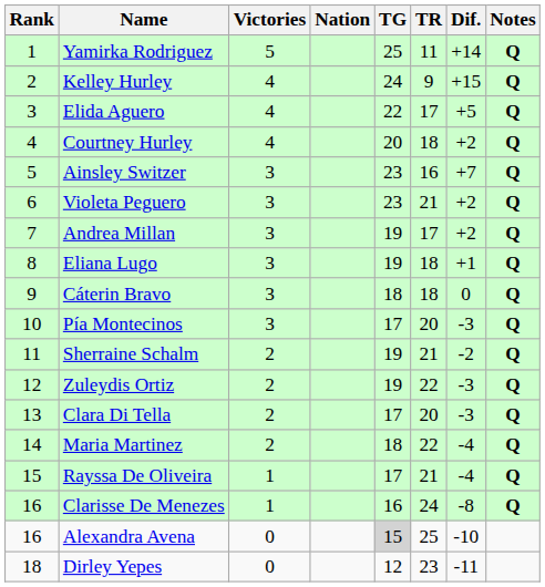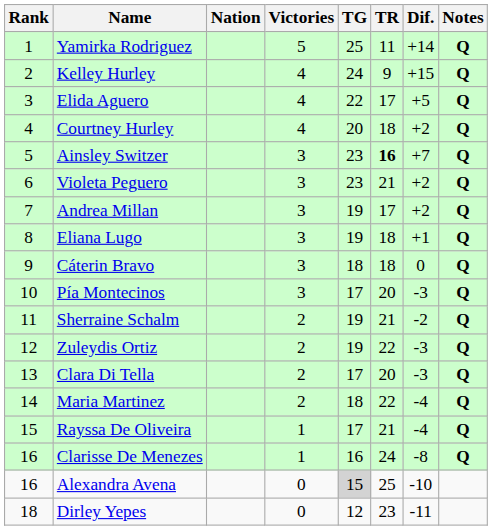 <table class="wikitable sortable" style="text-align:center">
 <tr>
 <th>Rank</th>
 <th>Name</th>
+<th>Nation</th>
 <th>Victories</th>
-<th>Nation</th>
 <th>TG</th>
 <th>TR</th>
 <th>Dif.</th>
 <th>Notes</th>
 </tr>
 <tr style="background:#cfc">
 <td>1</td>
 <td align=left><a href='#'>Yamirka Rodriguez</a></td>
+<td align=left></td>
 <td>5</td>
-<td align=left></td>
 <td>25</td>
 <td>11</td>
 <td>+14</td>
 <td><strong>Q</strong></td>
 </tr>
 <tr style="background:#cfc">
 <td>2</td>
 <td align=left><a href='#'>Kelley Hurley</a></td>
+<td align=left></td>
 <td>4</td>
-<td align=left></td>
 <td>24</td>
 <td>9</td>
 <td>+15</td>
 <td><strong>Q</strong></td>
 </tr>
 <tr style="background:#cfc">
 <td>3</td>
 <td align=left><a href='#'>Elida Aguero</a></td>
+<td align=left></td>
 <td>4</td>
-<td align=left></td>
 <td>22</td>
 <td>17</td>
 <td>+5</td>
 <td><strong>Q</strong></td>
 </tr>
 <tr style="background:#cfc">
 <td>4</td>
 <td align=left><a href='#'>Courtney Hurley</a></td>
+<td align=left></td>
 <td>4</td>
-<td align=left></td>
 <td>20</td>
 <td>18</td>
 <td>+2</td>
 <td><strong>Q</strong></td>
 </tr>
 <tr style="background:#cfc">
 <td>5</td>
 <td align=left><a href='#'>Ainsley Switzer</a></td>
+<td align=left></td>
 <td>3</td>
-<td align=left></td>
 <td>23</td>
-<td>16</td>
+<td><strong>16</strong></td>
 <td>+7</td>
 <td><strong>Q</strong></td>
 </tr>
 <tr style="background:#cfc">
 <td>6</td>
 <td align=left><a href='#'>Violeta Peguero</a></td>
+<td align=left></td>
 <td>3</td>
-<td align=left></td>
 <td>23</td>
 <td>21</td>
 <td>+2</td>
 <td><strong>Q</strong></td>
 </tr>
 <tr style="background:#cfc">
 <td>7</td>
 <td align=left><a href='#'>Andrea Millan</a></td>
+<td align=left></td>
 <td>3</td>
-<td align=left></td>
 <td>19</td>
 <td>17</td>
 <td>+2</td>
 <td><strong>Q</strong></td>
 </tr>
 <tr style="background:#cfc">
 <td>8</td>
 <td align=left><a href='#'>Eliana Lugo</a></td>
+<td align=left></td>
 <td>3</td>
-<td align=left></td>
 <td>19</td>
 <td>18</td>
 <td>+1</td>
 <td><strong>Q</strong></td>
 </tr>
 <tr style="background:#cfc">
 <td>9</td>
 <td align=left><a href='#'>Cáterin Bravo</a></td>
+<td align=left></td>
 <td>3</td>
-<td align=left></td>
 <td>18</td>
 <td>18</td>
 <td>0</td>
 <td><strong>Q</strong></td>
 </tr>
 <tr style="background:#cfc">
 <td>10</td>
 <td align=left><a href='#'>Pía Montecinos</a></td>
+<td align=left></td>
 <td>3</td>
-<td align=left></td>
 <td>17</td>
 <td>20</td>
 <td>-3</td>
 <td><strong>Q</strong></td>
 </tr>
 <tr style="background:#cfc">
 <td>11</td>
 <td align=left><a href='#'>Sherraine Schalm</a></td>
+<td align=left></td>
 <td>2</td>
-<td align=left></td>
 <td>19</td>
 <td>21</td>
 <td>-2</td>
 <td><strong>Q</strong></td>
 </tr>
 <tr style="background:#cfc">
 <td>12</td>
 <td align=left><a href='#'>Zuleydis Ortiz</a></td>
+<td align=left></td>
 <td>2</td>
-<td align=left></td>
 <td>19</td>
 <td>22</td>
 <td>-3</td>
 <td><strong>Q</strong></td>
 </tr>
 <tr style="background:#cfc">
 <td>13</td>
 <td align=left><a href='#'>Clara Di Tella</a></td>
+<td align=left></td>
 <td>2</td>
-<td align=left></td>
 <td>17</td>
 <td>20</td>
 <td>-3</td>
 <td><strong>Q</strong></td>
 </tr>
 <tr style="background:#cfc">
 <td>14</td>
 <td align=left><a href='#'>Maria Martinez</a></td>
+<td align=left></td>
 <td>2</td>
-<td align=left></td>
 <td>18</td>
 <td>22</td>
 <td>-4</td>
 <td><strong>Q</strong></td>
 </tr>
 <tr style="background:#cfc">
 <td>15</td>
 <td align=left><a href='#'>Rayssa De Oliveira</a></td>
+<td align=left></td>
 <td>1</td>
-<td align=left></td>
 <td>17</td>
 <td>21</td>
 <td>-4</td>
 <td><strong>Q</strong></td>
 </tr>
 <tr style="background:#cfc">
 <td>16</td>
 <td align=left><a href='#'>Clarisse De Menezes</a></td>
+<td align=left></td>
 <td>1</td>
-<td align=left></td>
 <td>16</td>
 <td>24</td>
 <td>-8</td>
 <td><strong>Q</strong></td>
 </tr>
 <tr>
 <td>16</td>
 <td align=left><a href='#'>Alexandra Avena</a></td>
+<td align=left></td>
 <td>0</td>
-<td align=left></td>
 <td style="background: lightgrey;">15</td>
 <td>25</td>
 <td>-10</td>
 <td></td>
 </tr>
 <tr>
 <td>18</td>
 <td align=left><a href='#'>Dirley Yepes</a></td>
+<td align=left></td>
 <td>0</td>
-<td align=left></td>
 <td>12</td>
 <td>23</td>
 <td>-11</td>
 <td></td>
 </tr>
 </table>
